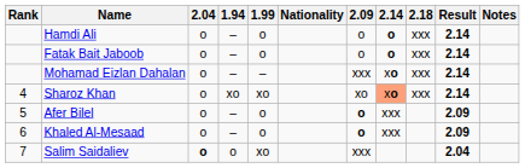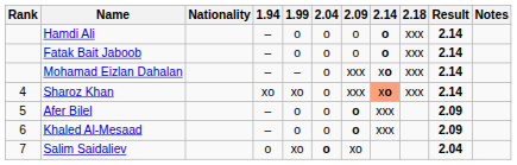 <table class="wikitable sortable" style="text-align:center">
 <tr>
 <th>Rank</th>
 <th>Name</th>
-<th>2.04</th>
+<th>Nationality</th>
 <th>1.94</th>
 <th>1.99</th>
-<th>Nationality</th>
+<th>2.04</th>
 <th>2.09</th>
 <th>2.14</th>
 <th>2.18</th>
 <th>Result</th>
 <th>Notes</th>
 </tr>
 <tr>
 <td></td>
 <td align=left><a href='#'>Hamdi Ali</a></td>
-<td>o</td>
+<td align=left></td>
 <td>–</td>
 <td>o</td>
-<td align=left></td>
+<td>o</td>
 <td>o</td>
 <td><strong>o</strong></td>
 <td>xxx</td>
 <td><strong>2.14</strong></td>
 <td></td>
 </tr>
 <tr>
 <td></td>
 <td align=left><a href='#'>Fatak Bait Jaboob</a></td>
-<td>o</td>
+<td align=left></td>
 <td>–</td>
 <td>o</td>
-<td align=left></td>
+<td>o</td>
 <td>o</td>
 <td><strong>o</strong></td>
 <td>xxx</td>
 <td><strong>2.14</strong></td>
 <td></td>
 </tr>
 <tr>
 <td></td>
 <td align=left><a href='#'>Mohamad Eizlan Dahalan</a></td>
-<td>o</td>
+<td align=left></td>
 <td>–</td>
 <td>–</td>
-<td align=left></td>
+<td>o</td>
 <td>xxx</td>
 <td>x<strong>o</strong></td>
 <td>xxx</td>
 <td><strong>2.14</strong></td>
 <td></td>
 </tr>
 <tr>
 <td>4</td>
 <td align=left><a href='#'>Sharoz Khan</a></td>
-<td>o</td>
+<td align=left></td>
 <td>xo</td>
 <td>xo</td>
-<td align=left></td>
-<td>xo</td>
+<td>o</td>
+<td>xxx</td>
 <td style="background: lightsalmon;">x<strong>o</strong></td>
 <td>xxx</td>
 <td><strong>2.14</strong></td>
 <td></td>
 </tr>
 <tr>
 <td>5</td>
 <td align=left><a href='#'>Afer Bilel</a></td>
-<td>o</td>
+<td align=left></td>
 <td>–</td>
 <td>o</td>
-<td align=left></td>
+<td>o</td>
 <td><strong>o</strong></td>
 <td>xxx</td>
 <td></td>
 <td><strong>2.09</strong></td>
 <td></td>
 </tr>
 <tr>
 <td>6</td>
 <td align=left><a href='#'>Khaled Al-Mesaad</a></td>
-<td>o</td>
+<td align=left></td>
 <td>–</td>
 <td>o</td>
-<td align=left></td>
+<td>o</td>
 <td><strong>o</strong></td>
 <td>xxx</td>
 <td></td>
 <td><strong>2.09</strong></td>
 <td></td>
 </tr>
 <tr>
 <td>7</td>
 <td align=left><a href='#'>Salim Saidaliev</a></td>
-<td><strong>o</strong></td>
+<td align=left></td>
 <td>o</td>
 <td>xo</td>
-<td align=left></td>
-<td>xxx</td>
+<td><strong>o</strong></td>
+<td>xo</td>
 <td></td>
 <td></td>
 <td><strong>2.04</strong></td>
 <td></td>
 </tr>
 </table>
